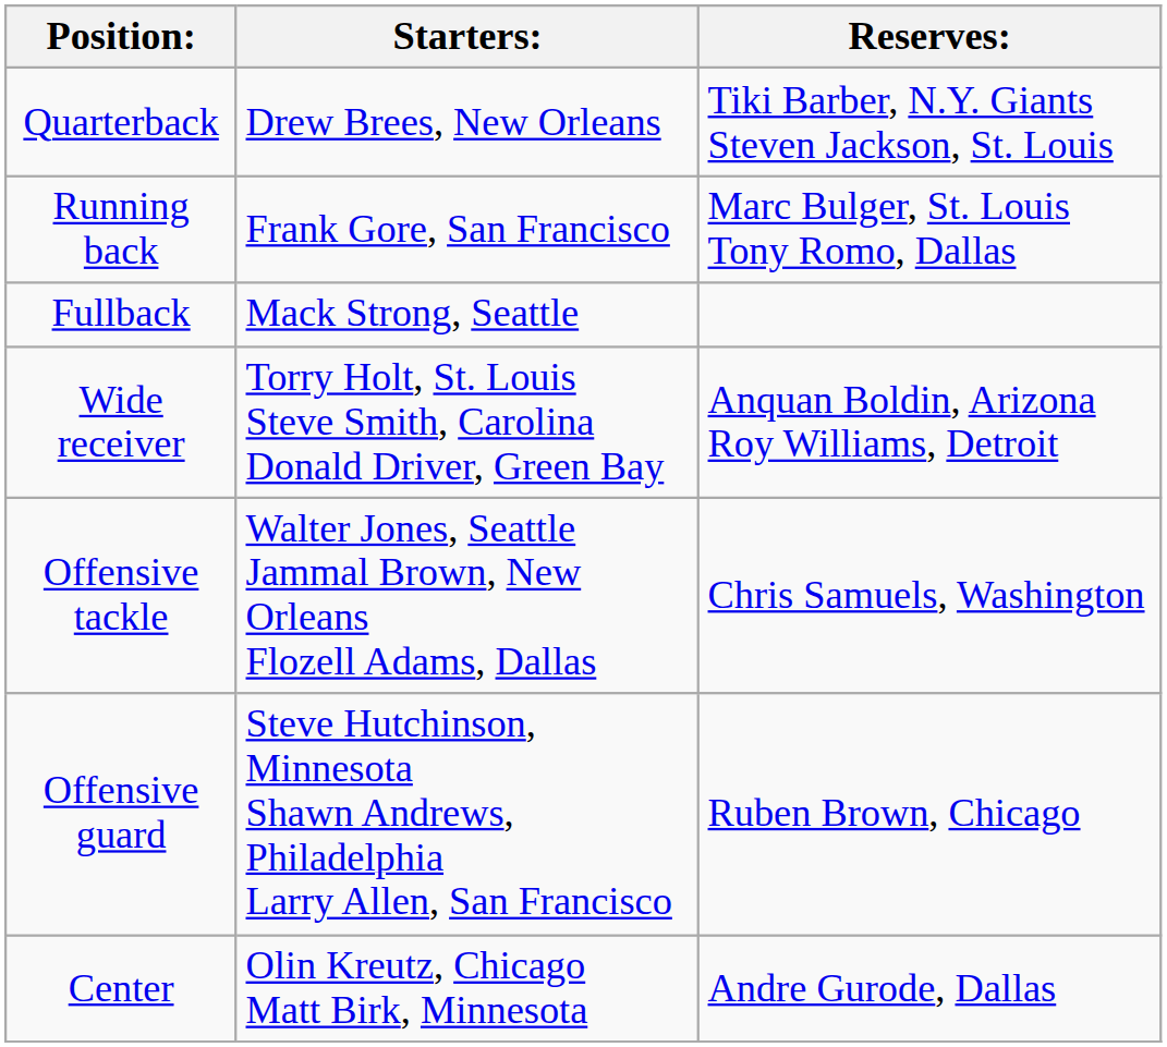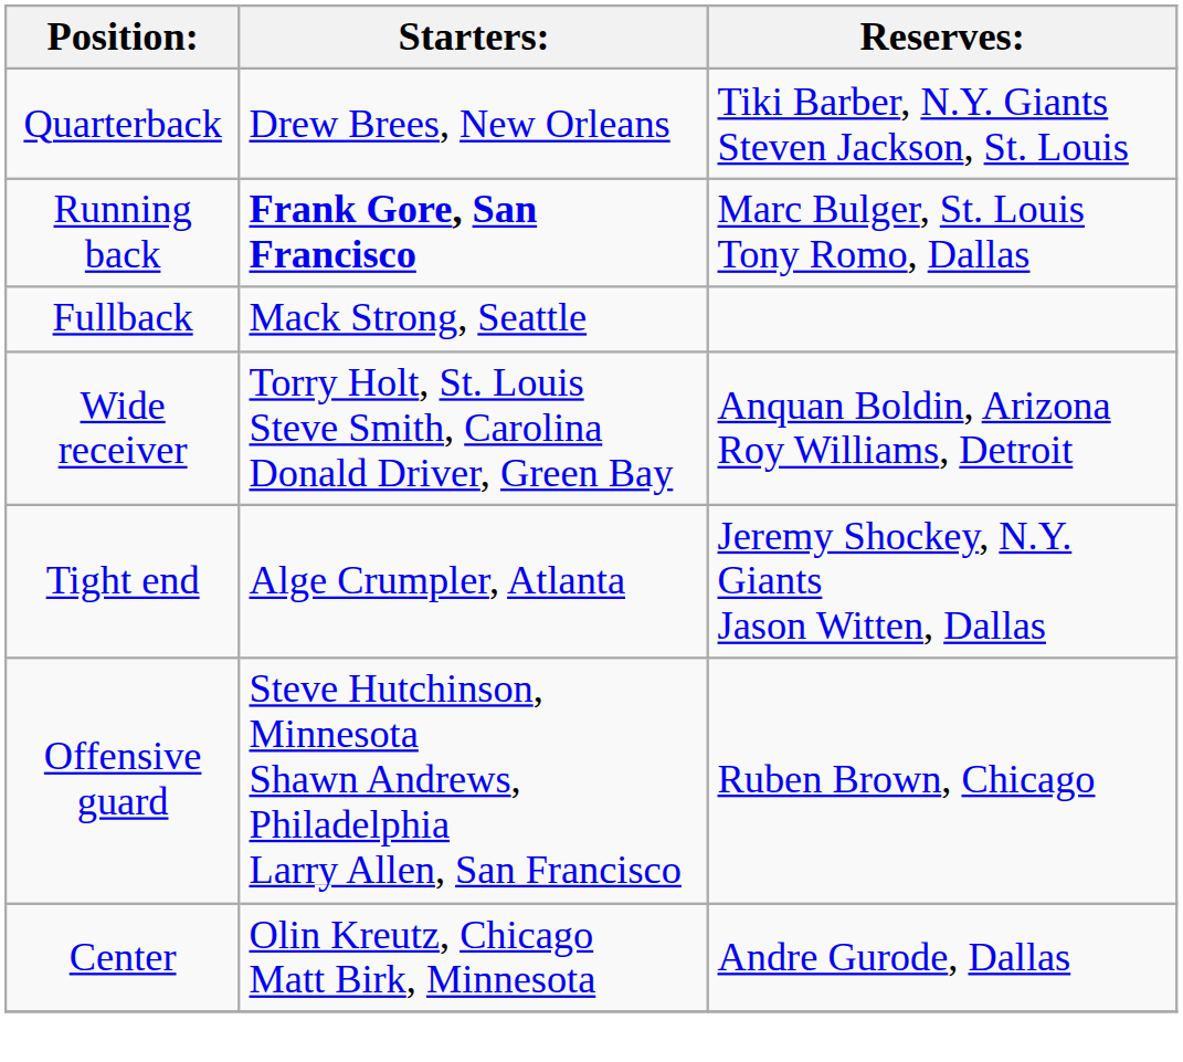 <table class="wikitable" width=75%>
 <tr>
 <th width=20%>Position:</th>
 <th width=40%>Starters:</th>
 <th width=40%>Reserves:</th>
 </tr>
 <tr>
 <td align=center><a href='#'>Quarterback</a></td>
 <td> <a href='#'>Drew Brees</a>, <a href='#'>New Orleans</a></td>
 <td> <a href='#'>Tiki Barber</a>, <a href='#'>N.Y. Giants</a><br> <a href='#'>Steven Jackson</a>, <a href='#'>St. Louis</a></td>
 </tr>
 <tr>
 <td align=center><a href='#'>Running back</a></td>
-<td> <a href='#'>Frank Gore</a>, <a href='#'>San Francisco</a></td>
+<td><strong> <a href='#'>Frank Gore</a>, <a href='#'>San Francisco</a></strong></td>
 <td> <a href='#'>Marc Bulger</a>, <a href='#'>St. Louis</a><br> <a href='#'>Tony Romo</a>, <a href='#'>Dallas</a></td>
 </tr>
 <tr>
 <td align=center><a href='#'>Fullback</a></td>
 <td> <a href='#'>Mack Strong</a>, <a href='#'>Seattle</a></td>
 </tr>
 <tr>
 <td align=center><a href='#'>Wide receiver</a></td>
 <td> <a href='#'>Torry Holt</a>, <a href='#'>St. Louis</a><br> <a href='#'>Steve Smith</a>, <a href='#'>Carolina</a><br> <a href='#'>Donald Driver</a>, <a href='#'>Green Bay</a></td>
 <td> <a href='#'>Anquan Boldin</a>, <a href='#'>Arizona</a><br> <a href='#'>Roy Williams</a>, <a href='#'>Detroit</a></td>
 </tr>
 <tr>
-<td align=center><a href='#'>Offensive tackle</a></td>
-<td> <a href='#'>Walter Jones</a>, <a href='#'>Seattle</a><br> <a href='#'>Jammal Brown</a>, <a href='#'>New Orleans</a><br> <a href='#'>Flozell Adams</a>, <a href='#'>Dallas</a></td>
-<td> <a href='#'>Chris Samuels</a>, <a href='#'>Washington</a></td>
+<td align=center><a href='#'>Tight end</a></td>
+<td> <a href='#'>Alge Crumpler</a>, <a href='#'>Atlanta</a></td>
+<td> <a href='#'>Jeremy Shockey</a>, <a href='#'>N.Y. Giants</a><br> <a href='#'>Jason Witten</a>, <a href='#'>Dallas</a></td>
 </tr>
 <tr>
 <td align=center><a href='#'>Offensive guard</a></td>
 <td> <a href='#'>Steve Hutchinson</a>, <a href='#'>Minnesota</a><br> <a href='#'>Shawn Andrews</a>, <a href='#'>Philadelphia</a><br> <a href='#'>Larry Allen</a>, <a href='#'>San Francisco</a></td>
 <td> <a href='#'>Ruben Brown</a>, <a href='#'>Chicago</a></td>
 </tr>
 <tr>
 <td align=center><a href='#'>Center</a></td>
 <td> <a href='#'>Olin Kreutz</a>, <a href='#'>Chicago</a><br> <a href='#'>Matt Birk</a>, <a href='#'>Minnesota</a></td>
 <td> <a href='#'>Andre Gurode</a>, <a href='#'>Dallas</a></td>
 </tr>
 <tr>
 </tr>
 </table>
